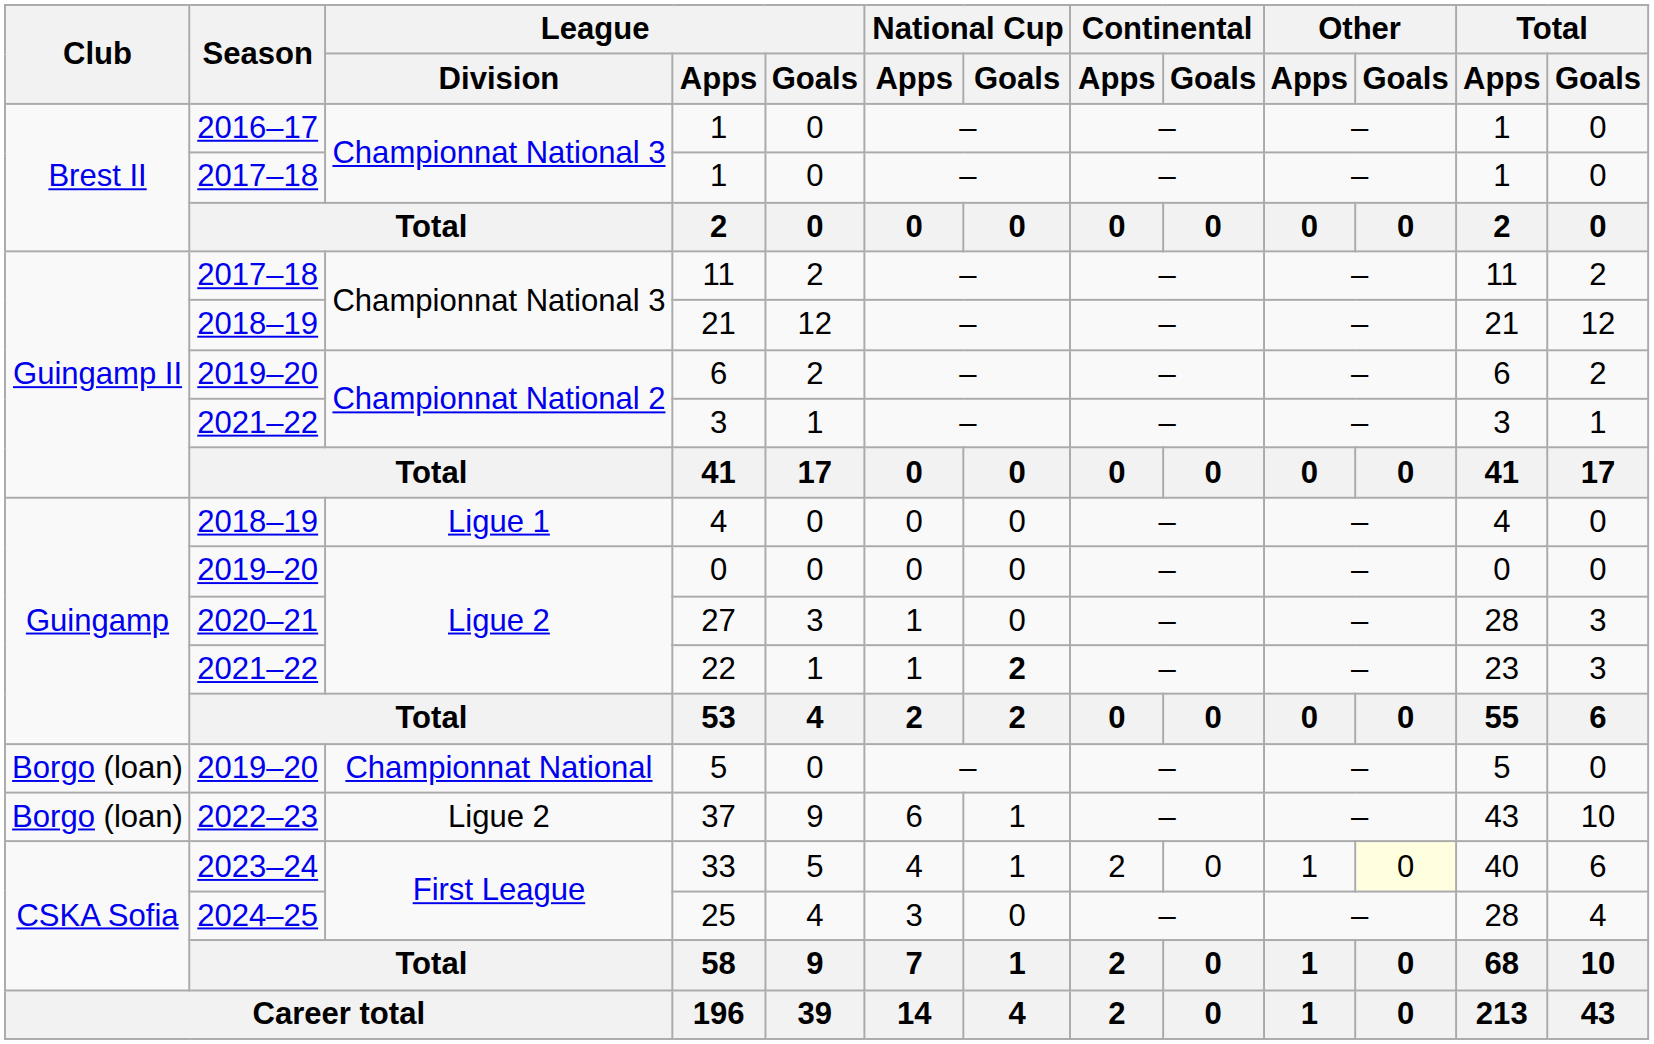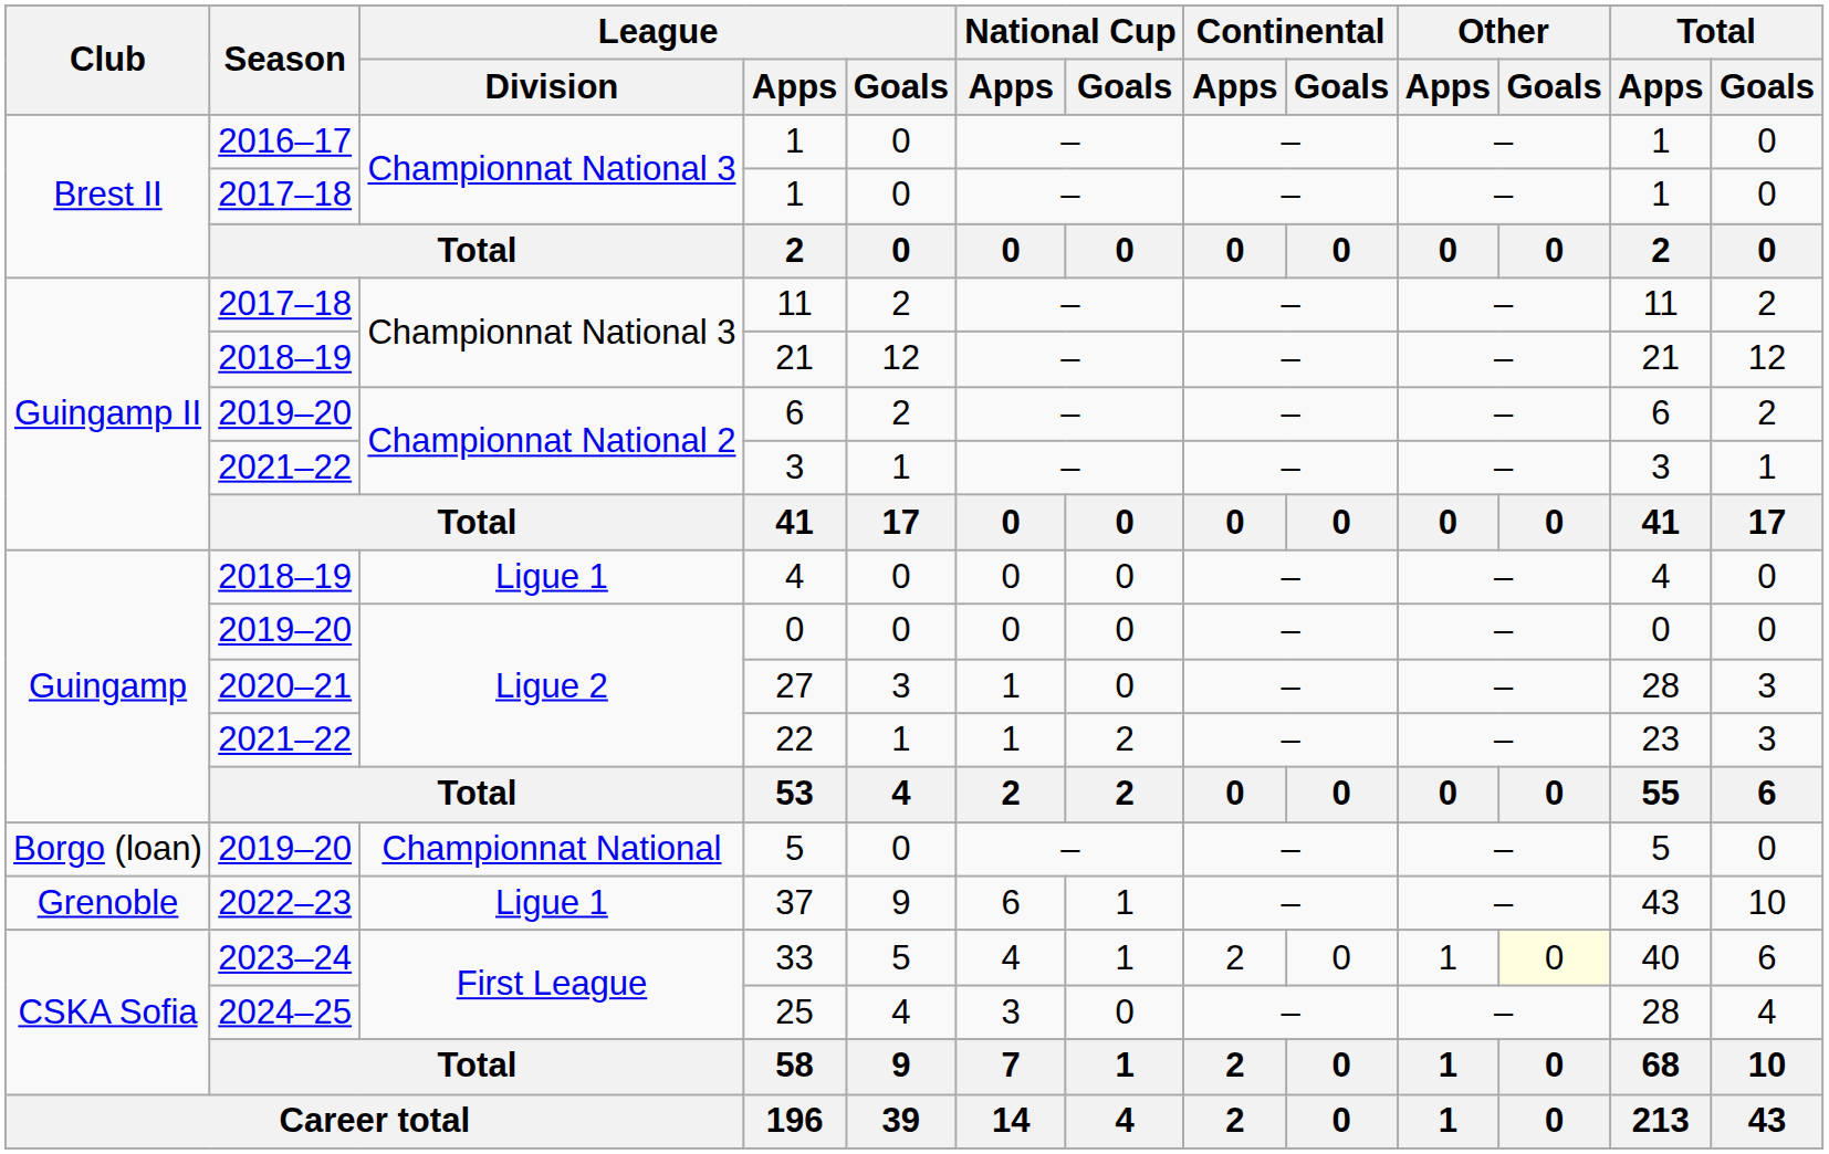 <table class="wikitable" style="text-align: center;">
 <tr>
 <th rowspan="2">Club</th>
 <th rowspan="2">Season</th>
 <th colspan="3">League</th>
 <th colspan="2">National Cup</th>
 <th colspan="2">Continental</th>
 <th colspan="2">Other</th>
 <th colspan="2">Total</th>
 </tr>
 <tr>
 <th>Division</th>
 <th>Apps</th>
 <th>Goals</th>
 <th>Apps</th>
 <th>Goals</th>
 <th>Apps</th>
 <th>Goals</th>
 <th>Apps</th>
 <th>Goals</th>
 <th>Apps</th>
 <th>Goals</th>
 </tr>
 <tr>
 <td rowspan="3"><a href='#'>Brest II</a></td>
 <td><a href='#'>2016–17</a></td>
 <td rowspan=2><a href='#'>Championnat National 3</a></td>
 <td>1</td>
 <td>0</td>
 <td colspan="2">–</td>
 <td colspan="2">–</td>
 <td colspan="2">–</td>
 <td>1</td>
 <td>0</td>
 </tr>
 <tr>
 <td><a href='#'>2017–18</a></td>
 <td>1</td>
 <td>0</td>
 <td colspan="2">–</td>
 <td colspan="2">–</td>
 <td colspan="2">–</td>
 <td>1</td>
 <td>0</td>
 </tr>
 <tr>
 <th colspan="2">Total</th>
 <th>2</th>
 <th>0</th>
 <th>0</th>
 <th>0</th>
 <th>0</th>
 <th>0</th>
 <th>0</th>
 <th>0</th>
 <th>2</th>
 <th>0</th>
 </tr>
 <tr>
 <td rowspan="5"><a href='#'>Guingamp II</a></td>
 <td><a href='#'>2017–18</a></td>
 <td rowspan=2>Championnat National 3</td>
 <td>11</td>
 <td>2</td>
 <td colspan="2">–</td>
 <td colspan="2">–</td>
 <td colspan="2">–</td>
 <td>11</td>
 <td>2</td>
 </tr>
 <tr>
 <td><a href='#'>2018–19</a></td>
 <td>21</td>
 <td>12</td>
 <td colspan="2">–</td>
 <td colspan="2">–</td>
 <td colspan="2">–</td>
 <td>21</td>
 <td>12</td>
 </tr>
 <tr>
 <td><a href='#'>2019–20</a></td>
 <td rowspan=2><a href='#'>Championnat National 2</a></td>
 <td>6</td>
 <td>2</td>
 <td colspan="2">–</td>
 <td colspan="2">–</td>
 <td colspan="2">–</td>
 <td>6</td>
 <td>2</td>
 </tr>
 <tr>
 <td><a href='#'>2021–22</a></td>
 <td>3</td>
 <td>1</td>
 <td colspan="2">–</td>
 <td colspan="2">–</td>
 <td colspan="2">–</td>
 <td>3</td>
 <td>1</td>
 </tr>
 <tr>
 <th colspan="2">Total</th>
 <th>41</th>
 <th>17</th>
 <th>0</th>
 <th>0</th>
 <th>0</th>
 <th>0</th>
 <th>0</th>
 <th>0</th>
 <th>41</th>
 <th>17</th>
 </tr>
 <tr>
 <td rowspan="5"><a href='#'>Guingamp</a></td>
 <td><a href='#'>2018–19</a></td>
 <td><a href='#'>Ligue 1</a></td>
 <td>4</td>
 <td>0</td>
 <td>0</td>
 <td>0</td>
 <td colspan="2">–</td>
 <td colspan="2">–</td>
 <td>4</td>
 <td>0</td>
 </tr>
 <tr>
 <td><a href='#'>2019–20</a></td>
 <td rowspan=3><a href='#'>Ligue 2</a></td>
 <td>0</td>
 <td>0</td>
 <td>0</td>
 <td>0</td>
 <td colspan="2">–</td>
 <td colspan="2">–</td>
 <td>0</td>
 <td>0</td>
 </tr>
 <tr>
 <td><a href='#'>2020–21</a></td>
 <td>27</td>
 <td>3</td>
 <td>1</td>
 <td>0</td>
 <td colspan="2">–</td>
 <td colspan="2">–</td>
 <td>28</td>
 <td>3</td>
 </tr>
 <tr>
 <td><a href='#'>2021–22</a></td>
 <td>22</td>
 <td>1</td>
 <td>1</td>
-<td><strong>2</strong></td>
+<td>2</td>
 <td colspan="2">–</td>
 <td colspan="2">–</td>
 <td>23</td>
 <td>3</td>
 </tr>
 <tr>
 <th colspan="2">Total</th>
 <th>53</th>
 <th>4</th>
 <th>2</th>
 <th>2</th>
 <th>0</th>
 <th>0</th>
 <th>0</th>
 <th>0</th>
 <th>55</th>
 <th>6</th>
 </tr>
 <tr>
 <td><a href='#'>Borgo</a> (loan)</td>
 <td><a href='#'>2019–20</a></td>
 <td><a href='#'>Championnat National</a></td>
 <td>5</td>
 <td>0</td>
 <td colspan="2">–</td>
 <td colspan="2">–</td>
 <td colspan="2">–</td>
 <td>5</td>
 <td>0</td>
 </tr>
 <tr>
-<td><a href='#'>Borgo</a> (loan)</td>
+<td><a href='#'>Grenoble</a></td>
 <td><a href='#'>2022–23</a></td>
-<td>Ligue 2</td>
+<td><a href='#'>Ligue 1</a></td>
 <td>37</td>
 <td>9</td>
 <td>6</td>
 <td>1</td>
 <td colspan="2">–</td>
 <td colspan="2">–</td>
 <td>43</td>
 <td>10</td>
 </tr>
 <tr>
 <td rowspan=3><a href='#'>CSKA Sofia</a></td>
 <td><a href='#'>2023–24</a></td>
 <td rowspan=2><a href='#'>First League</a></td>
 <td>33</td>
 <td>5</td>
 <td>4</td>
 <td>1</td>
 <td>2</td>
 <td>0</td>
 <td>1</td>
 <td style="background: lightyellow;">0</td>
 <td>40</td>
 <td>6</td>
 </tr>
 <tr>
 <td><a href='#'>2024–25</a></td>
 <td>25</td>
 <td>4</td>
 <td>3</td>
 <td>0</td>
 <td colspan="2">–</td>
 <td colspan="2">–</td>
 <td>28</td>
 <td>4</td>
 </tr>
 <tr>
 <th colspan="2">Total</th>
 <th>58</th>
 <th>9</th>
 <th>7</th>
 <th>1</th>
 <th>2</th>
 <th>0</th>
 <th>1</th>
 <th>0</th>
 <th>68</th>
 <th>10</th>
 </tr>
 <tr>
 <th colspan="3">Career total</th>
 <th>196</th>
 <th>39</th>
 <th>14</th>
 <th>4</th>
 <th>2</th>
 <th>0</th>
 <th>1</th>
 <th>0</th>
 <th>213</th>
 <th>43</th>
 </tr>
 </table>
